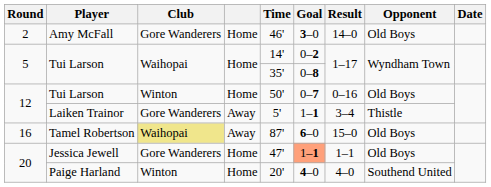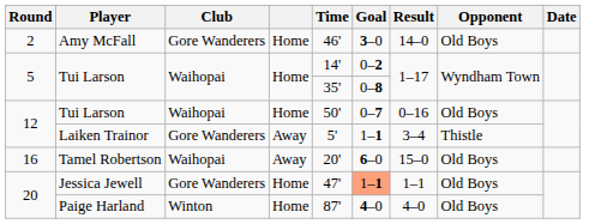 <table class="wikitable">
 <tr>
 <th>Round</th>
 <th>Player</th>
 <th>Club</th>
 <th></th>
 <th>Time</th>
 <th class="unsortable">Goal</th>
 <th class="unsortable">Result</th>
 <th>Opponent</th>
 <th>Date</th>
 </tr>
 <tr>
 <td align=center>2</td>
 <td>Amy McFall</td>
 <td>Gore Wanderers</td>
 <td>Home</td>
 <td align=center>46'</td>
 <td align=center><strong>3</strong>–0</td>
 <td align=center>14–0</td>
 <td>Old Boys</td>
 <td></td>
 </tr>
 <tr>
 <td align=center rowspan=2>5</td>
 <td rowspan=2>Tui Larson</td>
 <td rowspan=2>Waihopai</td>
 <td rowspan=2>Home</td>
 <td align=center>14'</td>
 <td align=center>0–<strong>2</strong></td>
 <td align=center rowspan=2>1–17</td>
 <td rowspan=2>Wyndham Town</td>
 <td rowspan=2></td>
 </tr>
 <tr>
 <td align=center>35'</td>
 <td align=center>0–<strong>8</strong></td>
 </tr>
 <tr>
 <td align=center rowspan=2>12</td>
 <td>Tui Larson</td>
-<td>Winton</td>
+<td>Waihopai</td>
 <td>Home</td>
 <td align=center>50'</td>
 <td align=center>0–<strong>7</strong></td>
 <td align=center>0–16</td>
 <td>Old Boys</td>
 <td rowspan=2></td>
 </tr>
 <tr>
 <td>Laiken Trainor</td>
 <td>Gore Wanderers</td>
 <td>Away</td>
 <td align=center>5'</td>
 <td align=center>1–<strong>1</strong></td>
 <td align=center>3–4</td>
 <td>Thistle</td>
 </tr>
 <tr>
 <td align=center>16</td>
 <td>Tamel Robertson</td>
-<td style="background: khaki;">Waihopai</td>
+<td>Waihopai</td>
 <td>Away</td>
-<td align=center>87'</td>
+<td align=center>20'</td>
 <td align=center><strong>6</strong>–0</td>
 <td align=center>15–0</td>
 <td>Old Boys</td>
 <td></td>
 </tr>
 <tr>
 <td align=center rowspan=2>20</td>
 <td>Jessica Jewell</td>
 <td>Gore Wanderers</td>
 <td>Home</td>
 <td align=center>47'</td>
 <td align=center style="background: lightsalmon;">1–<strong>1</strong></td>
 <td align=center>1–1</td>
 <td>Old Boys</td>
 <td rowspan=2></td>
 </tr>
 <tr>
 <td>Paige Harland</td>
 <td>Winton</td>
 <td>Home</td>
-<td align=center>20'</td>
+<td align=center>87'</td>
 <td align=center><strong>4</strong>–0</td>
 <td align=center>4–0</td>
-<td>Southend United</td>
+<td>Old Boys</td>
 </tr>
 </table>
